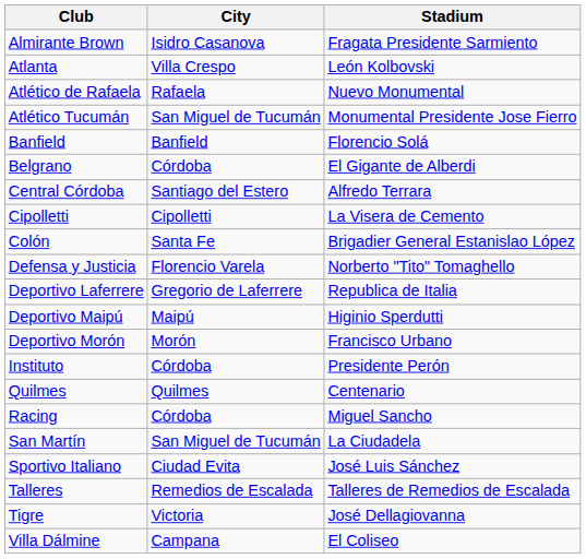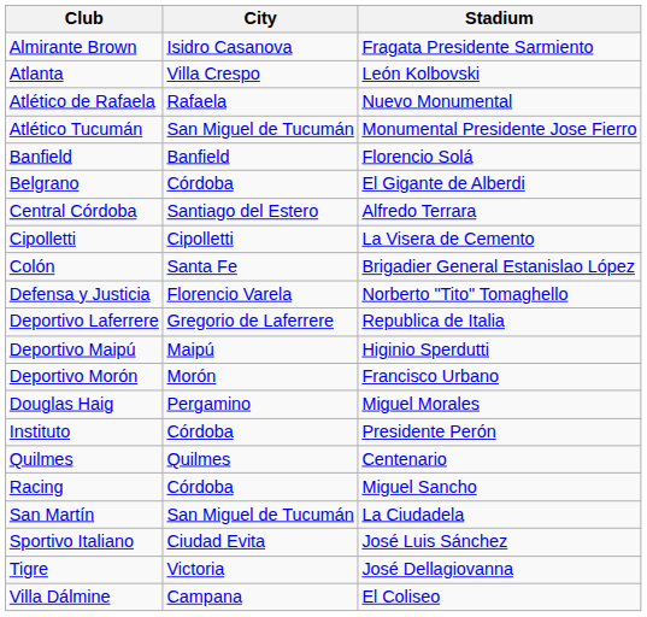 <table class="wikitable sortable">
 <tr>
 <th>Club</th>
 <th>City</th>
 <th>Stadium</th>
 </tr>
 <tr>
 <td><a href='#'>Almirante Brown</a></td>
 <td><a href='#'>Isidro Casanova</a></td>
 <td><a href='#'>Fragata Presidente Sarmiento</a></td>
 </tr>
 <tr>
 <td><a href='#'>Atlanta</a></td>
 <td><a href='#'>Villa Crespo</a></td>
 <td><a href='#'>León Kolbovski</a></td>
 </tr>
 <tr>
 <td><a href='#'>Atlético de Rafaela</a></td>
 <td><a href='#'>Rafaela</a></td>
 <td><a href='#'>Nuevo Monumental</a></td>
 </tr>
 <tr>
 <td><a href='#'>Atlético Tucumán</a></td>
 <td><a href='#'>San Miguel de Tucumán</a></td>
 <td><a href='#'>Monumental Presidente Jose Fierro</a></td>
 </tr>
 <tr>
 <td><a href='#'>Banfield</a></td>
 <td><a href='#'>Banfield</a></td>
 <td><a href='#'>Florencio Solá</a></td>
 </tr>
 <tr>
 <td><a href='#'>Belgrano</a></td>
 <td><a href='#'>Córdoba</a></td>
 <td><a href='#'>El Gigante de Alberdi</a></td>
 </tr>
 <tr>
 <td><a href='#'>Central Córdoba</a></td>
 <td><a href='#'>Santiago del Estero</a></td>
 <td><a href='#'>Alfredo Terrara</a></td>
 </tr>
 <tr>
 <td><a href='#'>Cipolletti</a></td>
 <td><a href='#'>Cipolletti</a></td>
 <td><a href='#'>La Visera de Cemento</a></td>
 </tr>
 <tr>
 <td><a href='#'>Colón</a></td>
 <td><a href='#'>Santa Fe</a></td>
 <td><a href='#'>Brigadier General Estanislao López</a></td>
 </tr>
 <tr>
 <td><a href='#'>Defensa y Justicia</a></td>
 <td><a href='#'>Florencio Varela</a></td>
 <td><a href='#'>Norberto "Tito" Tomaghello</a></td>
 </tr>
 <tr>
 <td><a href='#'>Deportivo Laferrere</a></td>
 <td><a href='#'>Gregorio de Laferrere</a></td>
 <td><a href='#'>Republica de Italia</a></td>
 </tr>
 <tr>
 <td><a href='#'>Deportivo Maipú</a></td>
 <td><a href='#'>Maipú</a></td>
 <td><a href='#'>Higinio Sperdutti</a></td>
 </tr>
 <tr>
 <td><a href='#'>Deportivo Morón</a></td>
 <td><a href='#'>Morón</a></td>
 <td><a href='#'>Francisco Urbano</a></td>
 </tr>
 <tr>
+<td><a href='#'>Douglas Haig</a></td>
+<td><a href='#'>Pergamino</a></td>
+<td><a href='#'>Miguel Morales</a></td>
+</tr>
+<tr>
 <td><a href='#'>Instituto</a></td>
 <td><a href='#'>Córdoba</a></td>
 <td><a href='#'>Presidente Perón</a></td>
 </tr>
 <tr>
 <td><a href='#'>Quilmes</a></td>
 <td><a href='#'>Quilmes</a></td>
 <td><a href='#'>Centenario</a></td>
 </tr>
 <tr>
 <td><a href='#'>Racing</a></td>
 <td><a href='#'>Córdoba</a></td>
 <td><a href='#'>Miguel Sancho</a></td>
 </tr>
 <tr>
 <td><a href='#'>San Martín</a></td>
 <td><a href='#'>San Miguel de Tucumán</a></td>
 <td><a href='#'>La Ciudadela</a></td>
 </tr>
 <tr>
 <td><a href='#'>Sportivo Italiano</a></td>
 <td><a href='#'>Ciudad Evita</a></td>
 <td><a href='#'>José Luis Sánchez</a></td>
 </tr>
 <tr>
-<td><a href='#'>Talleres</a></td>
-<td><a href='#'>Remedios de Escalada</a></td>
-<td><a href='#'>Talleres de Remedios de Escalada</a></td>
-</tr>
-<tr>
 <td><a href='#'>Tigre</a></td>
 <td><a href='#'>Victoria</a></td>
 <td><a href='#'>José Dellagiovanna</a></td>
 </tr>
 <tr>
 <td><a href='#'>Villa Dálmine</a></td>
 <td><a href='#'>Campana</a></td>
 <td><a href='#'>El Coliseo</a></td>
 </tr>
 </table>
